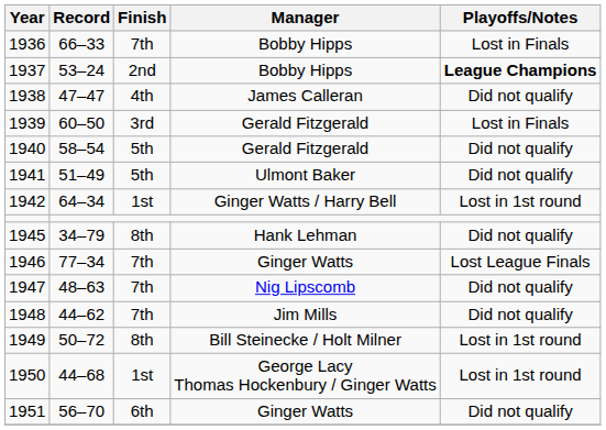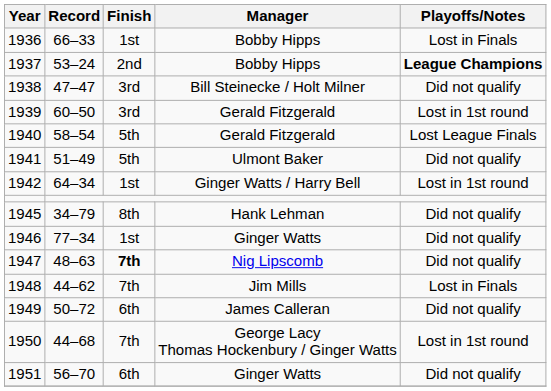 <table class="wikitable">
 <tr>
 <th>Year</th>
 <th>Record</th>
 <th>Finish</th>
 <th>Manager</th>
 <th>Playoffs/Notes</th>
 </tr>
 <tr align=center>
 <td>1936</td>
 <td>66–33</td>
-<td>7th</td>
+<td>1st</td>
 <td>Bobby Hipps</td>
 <td>Lost in Finals</td>
 </tr>
 <tr align=center>
 <td>1937</td>
 <td>53–24</td>
 <td>2nd</td>
 <td>Bobby Hipps</td>
 <td><strong>League Champions</strong></td>
 </tr>
 <tr align=center>
 <td>1938</td>
 <td>47–47</td>
-<td>4th</td>
-<td>James Calleran</td>
+<td>3rd</td>
+<td>Bill Steinecke / Holt Milner</td>
 <td>Did not qualify</td>
 </tr>
 <tr align=center>
 <td>1939</td>
 <td>60–50</td>
 <td>3rd</td>
 <td>Gerald Fitzgerald</td>
-<td>Lost in Finals</td>
+<td>Lost in 1st round</td>
 </tr>
 <tr align=center>
 <td>1940</td>
 <td>58–54</td>
 <td>5th</td>
 <td>Gerald Fitzgerald</td>
-<td>Did not qualify</td>
+<td>Lost League Finals</td>
 </tr>
 <tr align=center>
 <td>1941</td>
 <td>51–49</td>
 <td>5th</td>
 <td>Ulmont Baker</td>
 <td>Did not qualify</td>
 </tr>
 <tr align=center>
 <td>1942</td>
 <td>64–34</td>
 <td>1st</td>
 <td>Ginger Watts / Harry Bell</td>
 <td>Lost in 1st round</td>
 </tr>
 <tr align=center>
 <td></td>
 </tr>
 <tr align=center>
 <td>1945</td>
 <td>34–79</td>
 <td>8th</td>
 <td>Hank Lehman</td>
 <td>Did not qualify</td>
 </tr>
 <tr align=center>
 <td>1946</td>
 <td>77–34</td>
-<td>7th</td>
+<td>1st</td>
 <td>Ginger Watts</td>
-<td>Lost League Finals</td>
+<td>Did not qualify</td>
 </tr>
 <tr align=center>
 <td>1947</td>
 <td>48–63</td>
-<td>7th</td>
+<td><strong>7th</strong></td>
 <td><a href='#'>Nig Lipscomb</a></td>
 <td>Did not qualify</td>
 </tr>
 <tr align=center>
 <td>1948</td>
 <td>44–62</td>
 <td>7th</td>
 <td>Jim Mills</td>
-<td>Did not qualify</td>
+<td>Lost in Finals</td>
 </tr>
 <tr align=center>
 <td>1949</td>
 <td>50–72</td>
-<td>8th</td>
-<td>Bill Steinecke / Holt Milner</td>
-<td>Lost in 1st round</td>
+<td>6th</td>
+<td>James Calleran</td>
+<td>Did not qualify</td>
 </tr>
 <tr align=center>
 <td>1950</td>
 <td>44–68</td>
-<td>1st</td>
+<td>7th</td>
 <td>George Lacy <br> Thomas Hockenbury / Ginger Watts</td>
 <td>Lost in 1st round</td>
 </tr>
 <tr align=center>
 <td>1951</td>
 <td>56–70</td>
 <td>6th</td>
 <td>Ginger Watts</td>
 <td>Did not qualify</td>
 </tr>
 <tr align=center>
 </tr>
 </table>
